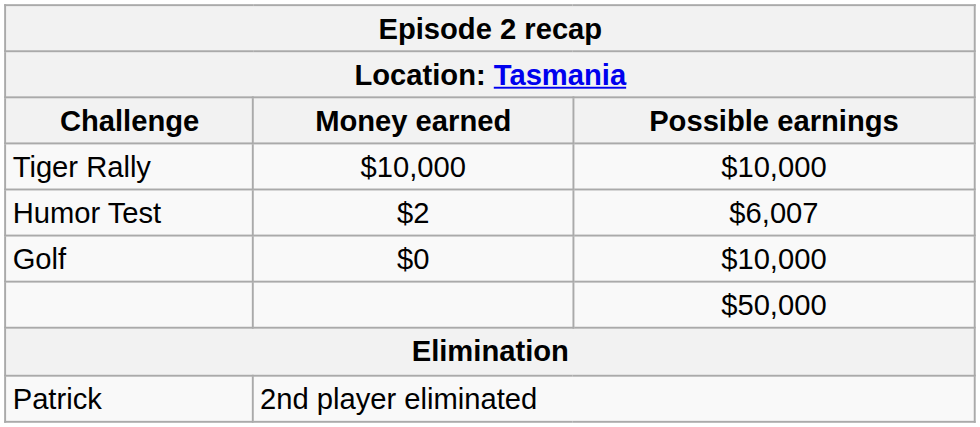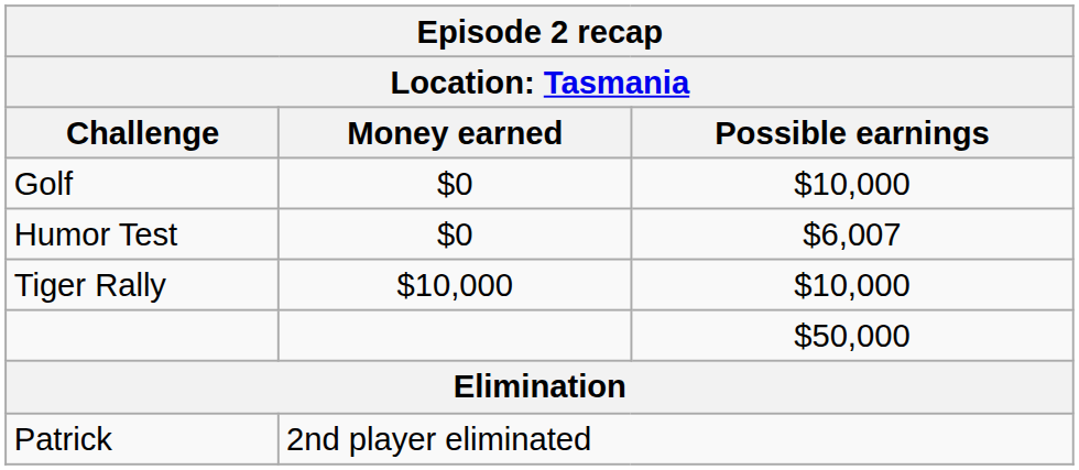 <table class="wikitable" style="font-size: 95%; margin: 10px" align="right" width="40%">
 <tr>
 <th colspan=3>Episode 2 recap</th>
 </tr>
 <tr>
 <th colspan=3>Location: <a href='#'>Tasmania</a></th>
 </tr>
 <tr>
 <th>Challenge</th>
 <th>Money earned</th>
 <th>Possible earnings</th>
 </tr>
 <tr>
-<td>Tiger Rally</td>
-<td align="center">$10,000</td>
+<td>Golf</td>
+<td align="center">$0</td>
 <td align="center">$10,000</td>
 </tr>
 <tr>
 <td>Humor Test</td>
-<td align="center">$2</td>
+<td align="center">$0</td>
 <td align="center">$6,007</td>
 </tr>
 <tr>
-<td>Golf</td>
-<td align="center">$0</td>
+<td>Tiger Rally</td>
+<td align="center">$10,000</td>
 <td align="center">$10,000</td>
 </tr>
 <tr>
 <td><strong></strong></td>
 <td align="center"><strong></strong></td>
 <td align="center">$50,000</td>
 </tr>
 <tr>
 <th colspan=3>Elimination</th>
 </tr>
 <tr>
 <td>Patrick</td>
 <td colspan=2>2nd player eliminated</td>
 </tr>
 </table>
